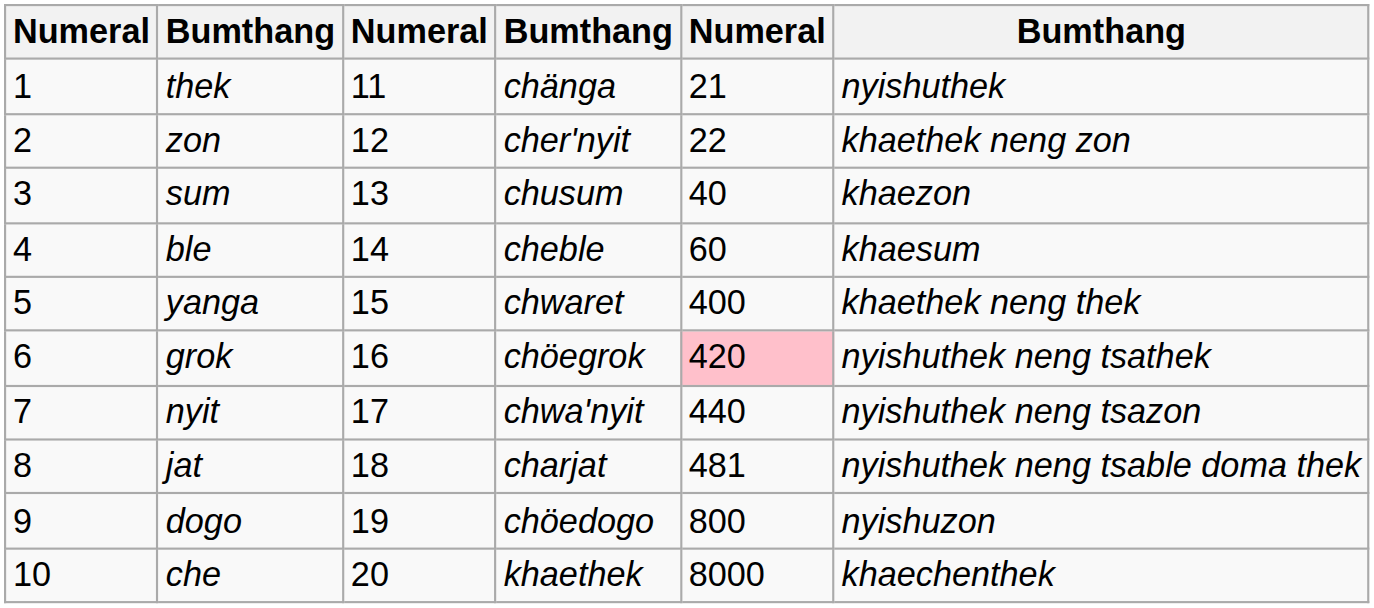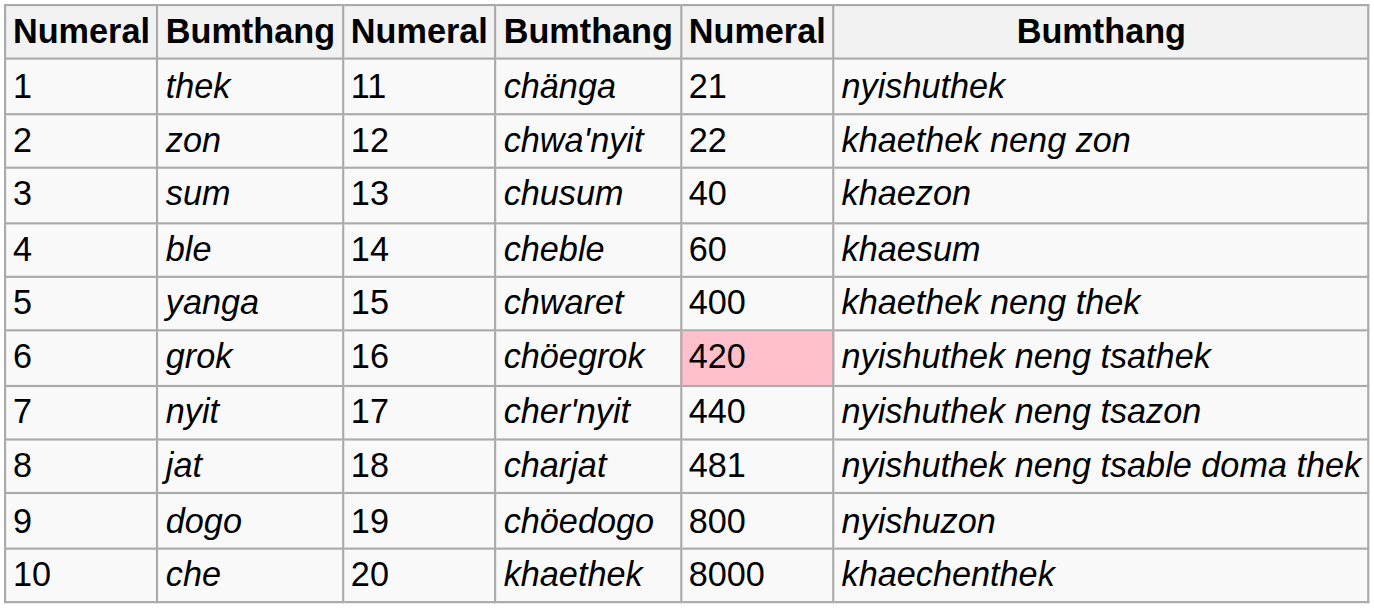 <table class="wikitable">
 <tr>
 <th>Numeral</th>
 <th>Bumthang</th>
 <th>Numeral</th>
 <th>Bumthang</th>
 <th>Numeral</th>
 <th>Bumthang</th>
 </tr>
 <tr>
 <td>1</td>
 <td><em>thek</em></td>
 <td>11</td>
 <td><em>chänga</em></td>
 <td>21</td>
 <td><em>nyishuthek</em></td>
 </tr>
 <tr>
 <td>2</td>
 <td><em>zon</em></td>
 <td>12</td>
-<td><em>cher'nyit</em></td>
+<td><em>chwa'nyit</em></td>
 <td>22</td>
 <td><em>khaethek neng zon</em></td>
 </tr>
 <tr>
 <td>3</td>
 <td><em>sum</em></td>
 <td>13</td>
 <td><em>chusum</em></td>
 <td>40</td>
 <td><em>khaezon</em></td>
 </tr>
 <tr>
 <td>4</td>
 <td><em>ble</em></td>
 <td>14</td>
 <td><em>cheble</em></td>
 <td>60</td>
 <td><em>khaesum</em></td>
 </tr>
 <tr>
 <td>5</td>
 <td><em>yanga</em></td>
 <td>15</td>
 <td><em>chwaret</em></td>
 <td>400</td>
 <td><em>khaethek neng thek</em></td>
 </tr>
 <tr>
 <td>6</td>
 <td><em>grok</em></td>
 <td>16</td>
 <td><em>chöegrok</em></td>
 <td style="background: pink;">420</td>
 <td><em>nyishuthek neng tsathek</em></td>
 </tr>
 <tr>
 <td>7</td>
 <td><em>nyit</em></td>
 <td>17</td>
-<td><em>chwa'nyit</em></td>
+<td><em>cher'nyit</em></td>
 <td>440</td>
 <td><em>nyishuthek neng tsazon</em></td>
 </tr>
 <tr>
 <td>8</td>
 <td><em>jat</em></td>
 <td>18</td>
 <td><em>charjat</em></td>
 <td>481</td>
 <td><em>nyishuthek neng tsable doma thek</em></td>
 </tr>
 <tr>
 <td>9</td>
 <td><em>dogo</em></td>
 <td>19</td>
 <td><em>chöedogo</em></td>
 <td>800</td>
 <td><em>nyishuzon</em></td>
 </tr>
 <tr>
 <td>10</td>
 <td><em>che</em></td>
 <td>20</td>
 <td><em>khaethek</em></td>
 <td>8000</td>
 <td><em>khaechenthek</em></td>
 </tr>
 </table>
